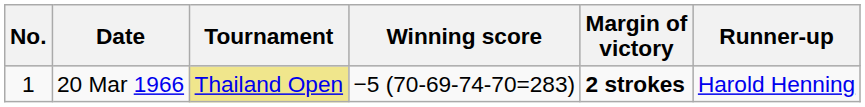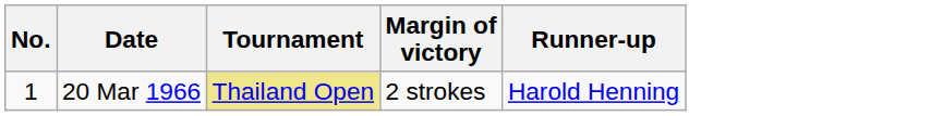 <table class="wikitable" style="font-size:95%;">
 <tr>
 <th>No.</th>
 <th>Date</th>
 <th>Tournament</th>
-<th>Winning score</th>
 <th>Margin of<br>victory</th>
 <th>Runner-up</th>
 </tr>
 <tr>
 <td align=center>1</td>
 <td align=right>20 Mar <a href='#'>1966</a></td>
 <td style="background: khaki;"><a href='#'>Thailand Open</a></td>
-<td>−5 (70-69-74-70=283)</td>
-<td><strong>2 strokes</strong></td>
+<td>2 strokes</td>
 <td> <a href='#'>Harold Henning</a></td>
 </tr>
 </table>
